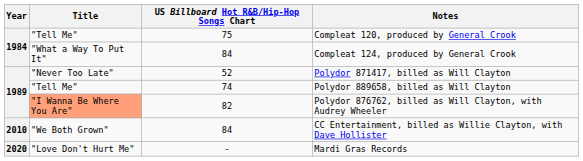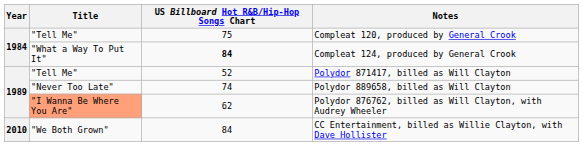 <table class="sortable wikitable">
 <tr>
 <th>Year</th>
 <th>Title</th>
 <th>US <em>Billboard</em> <a href='#'>Hot R&B/Hip-Hop Songs</a> Chart</th>
 <th>Notes</th>
 </tr>
 <tr>
 <th rowspan=2>1984</th>
 <td>"Tell Me"</td>
 <td align=center>75</td>
 <td>Compleat 120, produced by <a href='#'>General Crook</a></td>
 </tr>
 <tr>
 <td>"What a Way To Put It"</td>
-<td align=center>84</td>
+<td align=center><strong>84</strong></td>
 <td>Compleat 124, produced by General Crook</td>
 </tr>
 <tr>
 <th rowspan=3>1989</th>
-<td>"Never Too Late"</td>
+<td>"Tell Me"</td>
 <td align=center>52</td>
 <td><a href='#'>Polydor</a> 871417, billed as Will Clayton</td>
 </tr>
 <tr>
-<td>"Tell Me"</td>
+<td>"Never Too Late"</td>
 <td align=center>74</td>
 <td>Polydor 889658, billed as Will Clayton</td>
 </tr>
 <tr>
 <td style="background: lightsalmon;">"I Wanna Be Where You Are"</td>
-<td align=center>82</td>
+<td align=center>62</td>
 <td>Polydor 876762, billed as Will Clayton, with Audrey Wheeler</td>
 </tr>
 <tr>
 <th>2010</th>
 <td>"We Both Grown"</td>
 <td align=center>84</td>
 <td>CC Entertainment, billed as Willie Clayton, with <a href='#'>Dave Hollister</a></td>
 </tr>
-<tr>
-<th>2020</th>
-<td>"Love Don't Hurt Me"</td>
-<td align=center>-</td>
-<td>Mardi Gras Records</td>
-</tr>
 </table>
